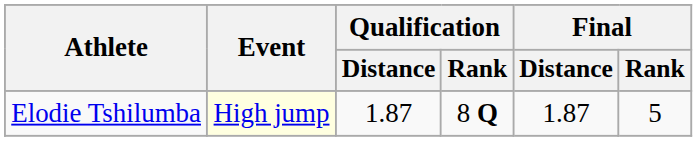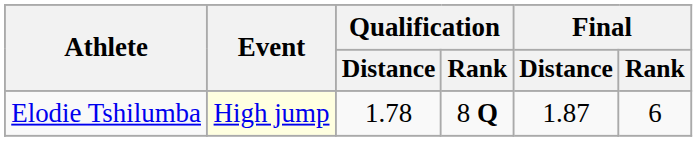 <table class=wikitable style="font-size:90%">
 <tr>
 <th rowspan=2>Athlete</th>
 <th rowspan=2>Event</th>
 <th colspan=2>Qualification</th>
 <th colspan=2>Final</th>
 </tr>
 <tr style="font-size:95%">
 <th>Distance</th>
 <th>Rank</th>
 <th>Distance</th>
 <th>Rank</th>
 </tr>
 <tr align=center>
 <td align=left><a href='#'>Elodie Tshilumba</a></td>
 <td align=left style="background: lightyellow;"><a href='#'>High jump</a></td>
-<td>1.87</td>
+<td>1.78</td>
 <td>8 <strong>Q</strong></td>
 <td>1.87</td>
-<td>5</td>
+<td>6</td>
 </tr>
 </table>
